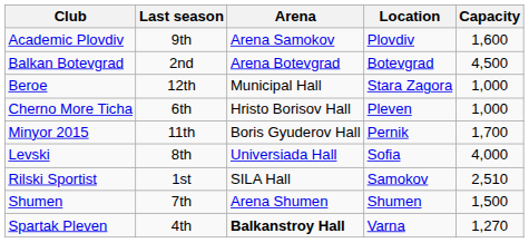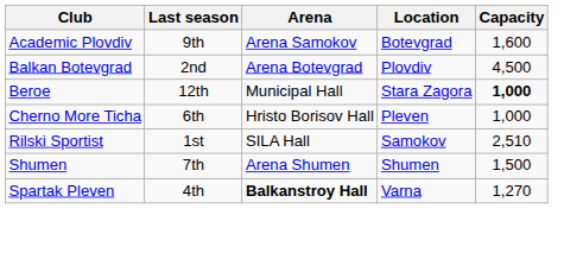 <table class="wikitable sortable" style="text-align:center;">
 <tr>
 <th>Club</th>
 <th>Last season</th>
 <th>Arena</th>
 <th>Location</th>
 <th>Capacity</th>
 </tr>
 <tr>
 <td style="text-align:left;"><a href='#'>Academic Plovdiv</a></td>
 <td>9th</td>
 <td style="text-align:left;"><a href='#'>Arena Samokov</a></td>
-<td align="left"><a href='#'>Plovdiv</a></td>
+<td align="left"><a href='#'>Botevgrad</a></td>
 <td>1,600</td>
 </tr>
 <tr>
 <td style="text-align:left;"><a href='#'>Balkan Botevgrad</a></td>
 <td>2nd</td>
 <td style="text-align:left;"><a href='#'>Arena Botevgrad</a></td>
-<td align="left"><a href='#'>Botevgrad</a></td>
+<td align="left"><a href='#'>Plovdiv</a></td>
 <td>4,500</td>
 </tr>
 <tr>
 <td style="text-align:left;"><a href='#'>Beroe</a></td>
 <td>12th</td>
 <td style="text-align:left;">Municipal Hall</td>
 <td align="left"><a href='#'>Stara Zagora</a></td>
-<td>1,000</td>
+<td><strong>1,000</strong></td>
 </tr>
 <tr>
 <td style="text-align:left;"><a href='#'>Cherno More Ticha</a></td>
 <td>6th</td>
 <td style="text-align:left;">Hristo Borisov Hall</td>
 <td align="left"><a href='#'>Pleven</a></td>
 <td>1,000</td>
-</tr>
-<tr>
-<td style="text-align:left;"><a href='#'>Minyor 2015</a></td>
-<td>11th</td>
-<td style="text-align:left;">Boris Gyuderov Hall</td>
-<td align="left"><a href='#'>Pernik</a></td>
-<td>1,700</td>
-</tr>
-<tr>
-<td style="text-align:left;"><a href='#'>Levski</a></td>
-<td>8th</td>
-<td style="text-align:left;"><a href='#'>Universiada Hall</a></td>
-<td align="left"><a href='#'>Sofia</a></td>
-<td>4,000</td>
 </tr>
 <tr>
 <td style="text-align:left;"><a href='#'>Rilski Sportist</a></td>
 <td>1st</td>
 <td style="text-align:left;">SILA Hall</td>
 <td align="left"><a href='#'>Samokov</a></td>
 <td>2,510</td>
 </tr>
 <tr>
 <td style="text-align:left;"><a href='#'>Shumen</a></td>
 <td>7th</td>
 <td style="text-align:left;"><a href='#'>Arena Shumen</a></td>
 <td align="left"><a href='#'>Shumen</a></td>
 <td>1,500</td>
 </tr>
 <tr>
 <td style="text-align:left;"><a href='#'>Spartak Pleven</a></td>
 <td>4th</td>
 <td style="text-align:left;"><strong>Balkanstroy Hall</strong></td>
 <td align="left"><a href='#'>Varna</a></td>
 <td>1,270</td>
 </tr>
 </table>
